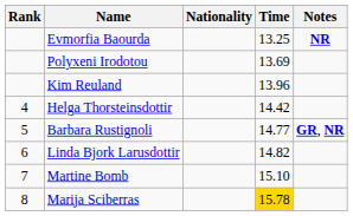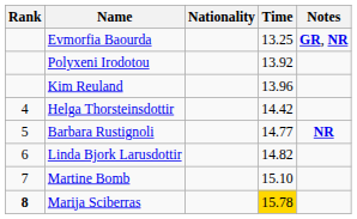 <table class="wikitable sortable" style="text-align:center; font-size:95%">
 <tr>
 <th>Rank</th>
 <th>Name</th>
 <th>Nationality</th>
 <th>Time</th>
 <th>Notes</th>
 </tr>
 <tr>
 <td></td>
 <td align=left><a href='#'>Evmorfia Baourda</a></td>
 <td align=left></td>
 <td>13.25</td>
-<td><strong><a href='#'>NR</a></strong></td>
+<td><strong><a href='#'>GR</a></strong>, <strong><a href='#'>NR</a></strong></td>
 </tr>
 <tr>
 <td></td>
 <td align=left><a href='#'>Polyxeni Irodotou</a></td>
 <td align=left></td>
-<td>13.69</td>
+<td>13.92</td>
 <td></td>
 </tr>
 <tr>
 <td></td>
 <td align=left><a href='#'>Kim Reuland</a></td>
 <td align=left></td>
 <td>13.96</td>
 <td></td>
 </tr>
 <tr>
 <td>4</td>
 <td align=left><a href='#'>Helga Thorsteinsdottir</a></td>
 <td align=left></td>
 <td>14.42</td>
 <td></td>
 </tr>
 <tr>
 <td>5</td>
 <td align=left><a href='#'>Barbara Rustignoli</a></td>
 <td align=left></td>
 <td>14.77</td>
-<td><strong><a href='#'>GR</a></strong>, <strong><a href='#'>NR</a></strong></td>
+<td><strong><a href='#'>NR</a></strong></td>
 </tr>
 <tr>
 <td>6</td>
 <td align=left><a href='#'>Linda Bjork Larusdottir</a></td>
 <td align=left></td>
 <td>14.82</td>
 <td></td>
 </tr>
 <tr>
 <td>7</td>
 <td align=left><a href='#'>Martine Bomb</a></td>
 <td align=left></td>
 <td>15.10</td>
 <td></td>
 </tr>
 <tr>
-<td>8</td>
+<td><strong>8</strong></td>
 <td align=left><a href='#'>Marija Sciberras</a></td>
 <td align=left></td>
 <td style="background: gold;">15.78</td>
 <td></td>
 </tr>
 </table>
